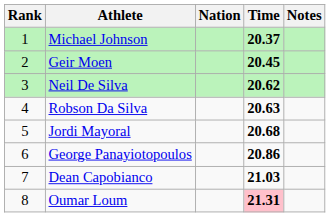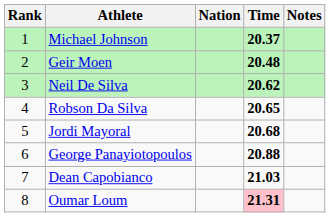 <table class="wikitable sortable" style="text-align:center">
 <tr>
 <th>Rank</th>
 <th>Athlete</th>
 <th>Nation</th>
 <th>Time</th>
 <th>Notes</th>
 </tr>
 <tr style="background:#bbf3bb;">
 <td>1</td>
 <td align=left><a href='#'>Michael Johnson</a></td>
 <td align=left></td>
 <td><strong>20.37</strong></td>
 <td></td>
 </tr>
 <tr style="background:#bbf3bb;">
 <td>2</td>
 <td align=left><a href='#'>Geir Moen</a></td>
 <td align=left></td>
-<td><strong>20.45</strong></td>
+<td><strong>20.48</strong></td>
 <td></td>
 </tr>
 <tr style="background:#bbf3bb;">
 <td>3</td>
 <td align=left><a href='#'>Neil De Silva</a></td>
 <td align=left></td>
 <td><strong>20.62</strong></td>
 <td></td>
 </tr>
 <tr>
 <td>4</td>
 <td align=left><a href='#'>Robson Da Silva</a></td>
 <td align=left></td>
-<td><strong>20.63</strong></td>
+<td><strong>20.65</strong></td>
 <td></td>
 </tr>
 <tr>
 <td>5</td>
 <td align=left><a href='#'>Jordi Mayoral</a></td>
 <td align=left></td>
 <td><strong>20.68</strong></td>
 <td></td>
 </tr>
 <tr>
 <td>6</td>
 <td align=left><a href='#'>George Panayiotopoulos</a></td>
 <td align=left></td>
-<td><strong>20.86</strong></td>
+<td><strong>20.88</strong></td>
 <td></td>
 </tr>
 <tr>
 <td>7</td>
 <td align=left><a href='#'>Dean Capobianco</a></td>
 <td align=left></td>
 <td><strong>21.03</strong></td>
 <td></td>
 </tr>
 <tr>
 <td>8</td>
 <td align=left><a href='#'>Oumar Loum</a></td>
 <td align=left></td>
 <td style="background: pink;"><strong>21.31</strong></td>
 <td></td>
 </tr>
 </table>
